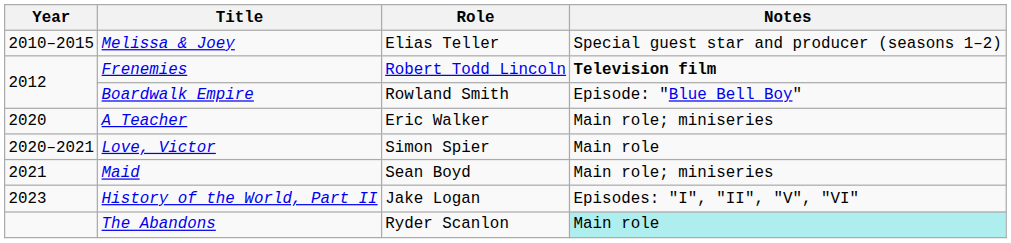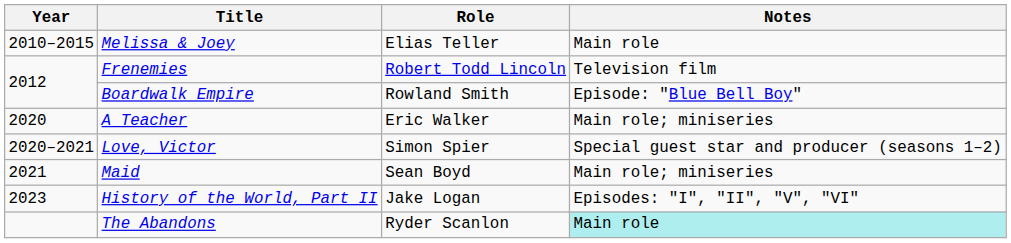 <table class="wikitable sortable">
 <tr>
 <th>Year</th>
 <th>Title</th>
 <th>Role</th>
 <th class="unsortable">Notes</th>
 </tr>
 <tr>
 <td>2010–2015</td>
 <td><em><a href='#'>Melissa & Joey</a></em></td>
 <td>Elias Teller</td>
-<td>Special guest star and producer (seasons 1–2)</td>
+<td>Main role</td>
 </tr>
 <tr>
 <td rowspan="2">2012</td>
 <td><em><a href='#'>Frenemies</a></em></td>
 <td><a href='#'>Robert Todd Lincoln</a></td>
-<td><strong>Television film</strong></td>
+<td>Television film</td>
 </tr>
 <tr>
 <td><em><a href='#'>Boardwalk Empire</a></em></td>
 <td>Rowland Smith</td>
 <td>Episode: "<a href='#'>Blue Bell Boy</a>"</td>
 </tr>
 <tr>
 <td>2020</td>
 <td data-sort-value="Teacher, A"><em><a href='#'>A Teacher</a></em></td>
 <td>Eric Walker</td>
 <td>Main role; miniseries</td>
 </tr>
 <tr>
 <td>2020–2021</td>
 <td><em><a href='#'>Love, Victor</a></em></td>
 <td>Simon Spier</td>
-<td>Main role</td>
+<td>Special guest star and producer (seasons 1–2)</td>
 </tr>
 <tr>
 <td>2021</td>
 <td><em><a href='#'>Maid</a></em></td>
 <td>Sean Boyd</td>
 <td>Main role; miniseries</td>
 </tr>
 <tr>
 <td>2023</td>
 <td><em><a href='#'>History of the World, Part II</a></em></td>
 <td>Jake Logan</td>
 <td>Episodes: "I", "II", "V", "VI"</td>
 </tr>
 <tr>
 <td></td>
 <td data-sort-value="Abandons, The"><em><a href='#'>The Abandons</a></em></td>
 <td>Ryder Scanlon</td>
 <td style="background: paleturquoise;">Main role</td>
 </tr>
 </table>
